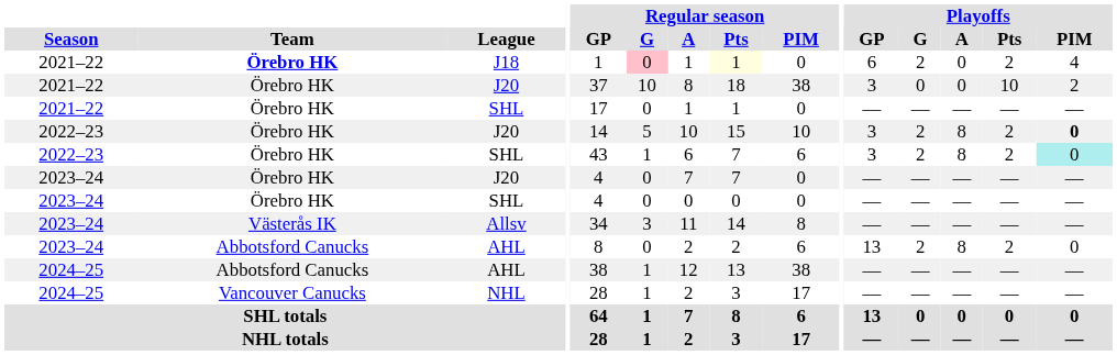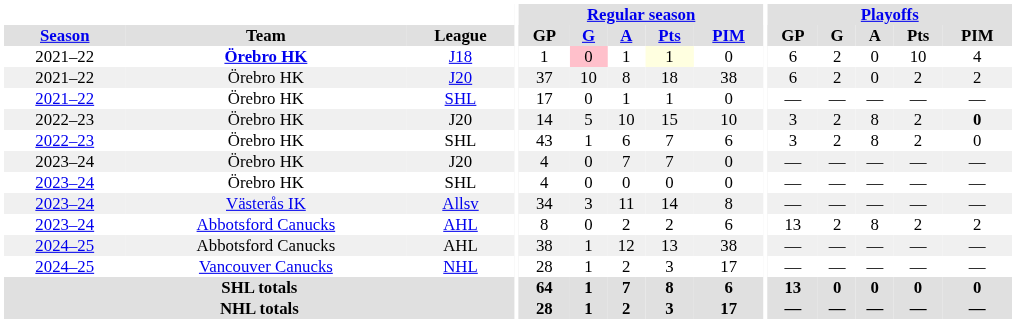 <table border="0" cellpadding="1" cellspacing="0" style="text-align:center; width:60em;">
 <tr bgcolor="#e0e0e0">
 <th colspan="3" bgcolor="#ffffff"></th>
 <th rowspan="99" bgcolor="#ffffff"></th>
 <th colspan="5"><a href='#'>Regular season</a></th>
 <th rowspan="99" bgcolor="#ffffff"></th>
 <th colspan="5"><a href='#'>Playoffs</a></th>
 </tr>
 <tr bgcolor="#e0e0e0">
 <th><a href='#'>Season</a></th>
 <th>Team</th>
 <th>League</th>
 <th>GP</th>
 <th><a href='#'>G</a></th>
 <th><a href='#'>A</a></th>
 <th><a href='#'>Pts</a></th>
 <th><a href='#'>PIM</a></th>
 <th>GP</th>
 <th>G</th>
 <th>A</th>
 <th>Pts</th>
 <th>PIM</th>
 </tr>
 <tr>
 <td>2021–22</td>
 <td><strong><a href='#'>Örebro HK</a></strong></td>
 <td><a href='#'>J18</a></td>
 <td>1</td>
 <td style="background: pink;">0</td>
 <td>1</td>
 <td style="background: lightyellow;">1</td>
 <td>0</td>
 <td>6</td>
 <td>2</td>
 <td>0</td>
-<td>2</td>
+<td>10</td>
 <td>4</td>
 </tr>
 <tr bgcolor="#f0f0f0">
 <td>2021–22</td>
 <td>Örebro HK</td>
 <td><a href='#'>J20</a></td>
 <td>37</td>
 <td>10</td>
 <td>8</td>
 <td>18</td>
 <td>38</td>
-<td>3</td>
+<td>6</td>
+<td>2</td>
 <td>0</td>
-<td>0</td>
-<td>10</td>
+<td>2</td>
 <td>2</td>
 </tr>
 <tr>
 <td><a href='#'>2021–22</a></td>
 <td>Örebro HK</td>
 <td><a href='#'>SHL</a></td>
 <td>17</td>
 <td>0</td>
 <td>1</td>
 <td>1</td>
 <td>0</td>
 <td>—</td>
 <td>—</td>
 <td>—</td>
 <td>—</td>
 <td>—</td>
 </tr>
 <tr bgcolor="#f0f0f0">
 <td>2022–23</td>
 <td>Örebro HK</td>
 <td>J20</td>
 <td>14</td>
 <td>5</td>
 <td>10</td>
 <td>15</td>
 <td>10</td>
 <td>3</td>
 <td>2</td>
 <td>8</td>
 <td>2</td>
 <td><strong>0</strong></td>
 </tr>
 <tr>
 <td><a href='#'>2022–23</a></td>
 <td>Örebro HK</td>
 <td>SHL</td>
 <td>43</td>
 <td>1</td>
 <td>6</td>
 <td>7</td>
 <td>6</td>
 <td>3</td>
 <td>2</td>
 <td>8</td>
 <td>2</td>
-<td style="background: paleturquoise;">0</td>
+<td>0</td>
 </tr>
 <tr bgcolor="#f0f0f0">
 <td>2023–24</td>
 <td>Örebro HK</td>
 <td>J20</td>
 <td>4</td>
 <td>0</td>
 <td>7</td>
 <td>7</td>
 <td>0</td>
 <td>—</td>
 <td>—</td>
 <td>—</td>
 <td>—</td>
 <td>—</td>
 </tr>
 <tr>
 <td><a href='#'>2023–24</a></td>
 <td>Örebro HK</td>
 <td>SHL</td>
 <td>4</td>
 <td>0</td>
 <td>0</td>
 <td>0</td>
 <td>0</td>
 <td>—</td>
 <td>—</td>
 <td>—</td>
 <td>—</td>
 <td>—</td>
 </tr>
 <tr bgcolor="#f0f0f0">
 <td><a href='#'>2023–24</a></td>
 <td><a href='#'>Västerås IK</a></td>
 <td><a href='#'>Allsv</a></td>
 <td>34</td>
 <td>3</td>
 <td>11</td>
 <td>14</td>
 <td>8</td>
 <td>—</td>
 <td>—</td>
 <td>—</td>
 <td>—</td>
 <td>—</td>
 </tr>
 <tr>
 <td><a href='#'>2023–24</a></td>
 <td><a href='#'>Abbotsford Canucks</a></td>
 <td><a href='#'>AHL</a></td>
 <td>8</td>
 <td>0</td>
 <td>2</td>
 <td>2</td>
 <td>6</td>
 <td>13</td>
 <td>2</td>
 <td>8</td>
 <td>2</td>
-<td>0</td>
+<td>2</td>
 </tr>
 <tr bgcolor="#f0f0f0">
 <td><a href='#'>2024–25</a></td>
 <td>Abbotsford Canucks</td>
 <td>AHL</td>
 <td>38</td>
 <td>1</td>
 <td>12</td>
 <td>13</td>
 <td>38</td>
 <td>—</td>
 <td>—</td>
 <td>—</td>
 <td>—</td>
 <td>—</td>
 </tr>
 <tr>
 <td><a href='#'>2024–25</a></td>
 <td><a href='#'>Vancouver Canucks</a></td>
 <td><a href='#'>NHL</a></td>
 <td>28</td>
 <td>1</td>
 <td>2</td>
 <td>3</td>
 <td>17</td>
 <td>—</td>
 <td>—</td>
 <td>—</td>
 <td>—</td>
 <td>—</td>
 </tr>
 <tr bgcolor="#e0e0e0">
 <th colspan="3">SHL totals</th>
 <th>64</th>
 <th>1</th>
 <th>7</th>
 <th>8</th>
 <th>6</th>
 <th>13</th>
 <th>0</th>
 <th>0</th>
 <th>0</th>
 <th>0</th>
 </tr>
 <tr bgcolor="#e0e0e0">
 <th colspan="3">NHL totals</th>
 <th>28</th>
 <th>1</th>
 <th>2</th>
 <th>3</th>
 <th>17</th>
 <th>—</th>
 <th>—</th>
 <th>—</th>
 <th>—</th>
 <th>—</th>
 </tr>
 </table>
